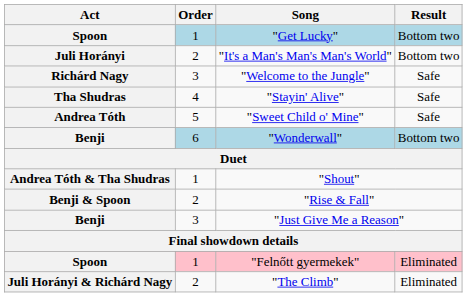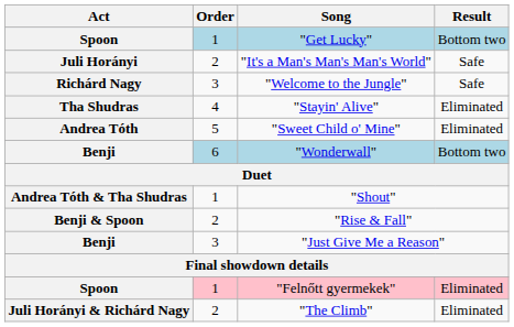 <table class="wikitable" style="text-align:center;">
 <tr>
 <th scope="col">Act</th>
 <th scope="col">Order</th>
 <th scope="col">Song</th>
 <th scope="col">Result</th>
 </tr>
 <tr bgcolor="lightblue">
 <th scope="row">Spoon</th>
 <td>1</td>
 <td>"<a href='#'>Get Lucky</a>"</td>
 <td>Bottom two</td>
 </tr>
 <tr>
 <th scope="row">Juli Horányi</th>
 <td>2</td>
 <td>"<a href='#'>It's a Man's Man's Man's World</a>"</td>
-<td>Bottom two</td>
+<td>Safe</td>
 </tr>
 <tr>
 <th scope="row">Richárd Nagy</th>
 <td>3</td>
 <td>"<a href='#'>Welcome to the Jungle</a>"</td>
 <td>Safe</td>
 </tr>
 <tr>
 <th scope="row">Tha Shudras</th>
 <td>4</td>
 <td>"<a href='#'>Stayin' Alive</a>"</td>
-<td>Safe</td>
+<td>Eliminated</td>
 </tr>
 <tr>
 <th scope="row">Andrea Tóth</th>
 <td>5</td>
 <td>"<a href='#'>Sweet Child o' Mine</a>"</td>
-<td>Safe</td>
+<td>Eliminated</td>
 </tr>
 <tr bgcolor="lightblue">
 <th scope="row">Benji</th>
 <td>6</td>
 <td>"<a href='#'>Wonderwall</a>"</td>
 <td>Bottom two</td>
 </tr>
 <tr>
 <th scope="col" colspan="7">Duet</th>
 </tr>
 <tr>
 <th scope="row">Andrea Tóth & Tha Shudras</th>
 <td>1</td>
 <td colspan="2">"<a href='#'>Shout</a>"</td>
 </tr>
 <tr>
 <th scope="row">Benji & Spoon</th>
 <td>2</td>
 <td colspan="2">"<a href='#'>Rise & Fall</a>"</td>
 </tr>
 <tr>
 <th scope="row">Benji</th>
 <td>3</td>
 <td colspan="2">"<a href='#'>Just Give Me a Reason</a>"</td>
 </tr>
 <tr>
 <th scope="col" colspan="6">Final showdown details</th>
 </tr>
 <tr bgcolor="pink">
 <th scope="row">Spoon</th>
 <td>1</td>
 <td>"Felnőtt gyermekek"</td>
 <td>Eliminated</td>
 </tr>
 <tr>
 <th scope="row">Juli Horányi & Richárd Nagy</th>
 <td>2</td>
 <td>"<a href='#'>The Climb</a>"</td>
 <td>Eliminated</td>
 </tr>
 </table>
